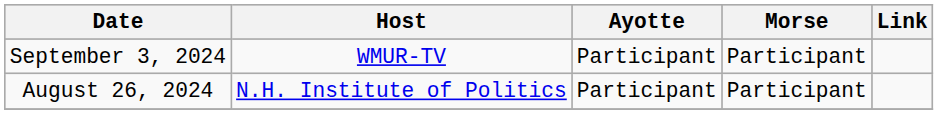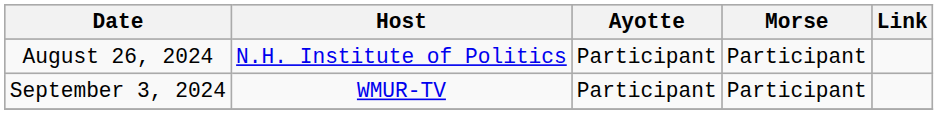 <table class="wikitable" style="text-align:center">
 <tr>
 <th>Date</th>
 <th>Host</th>
 <th>Ayotte</th>
 <th>Morse</th>
 <th>Link</th>
 </tr>
 <tr>
+<td>August 26, 2024</td>
+<td><a href='#'>N.H. Institute of Politics</a></td>
+<td>Participant</td>
+<td>Participant</td>
+<td align=left></td>
+</tr>
+<tr>
 <td>September 3, 2024</td>
 <td><a href='#'>WMUR-TV</a></td>
 <td>Participant</td>
 <td>Participant</td>
 <td align=left></td>
 </tr>
 <tr>
-<td>August 26, 2024</td>
-<td><a href='#'>N.H. Institute of Politics</a></td>
-<td>Participant</td>
-<td>Participant</td>
-<td align=left></td>
-</tr>
-<tr>
 </tr>
 </table>
